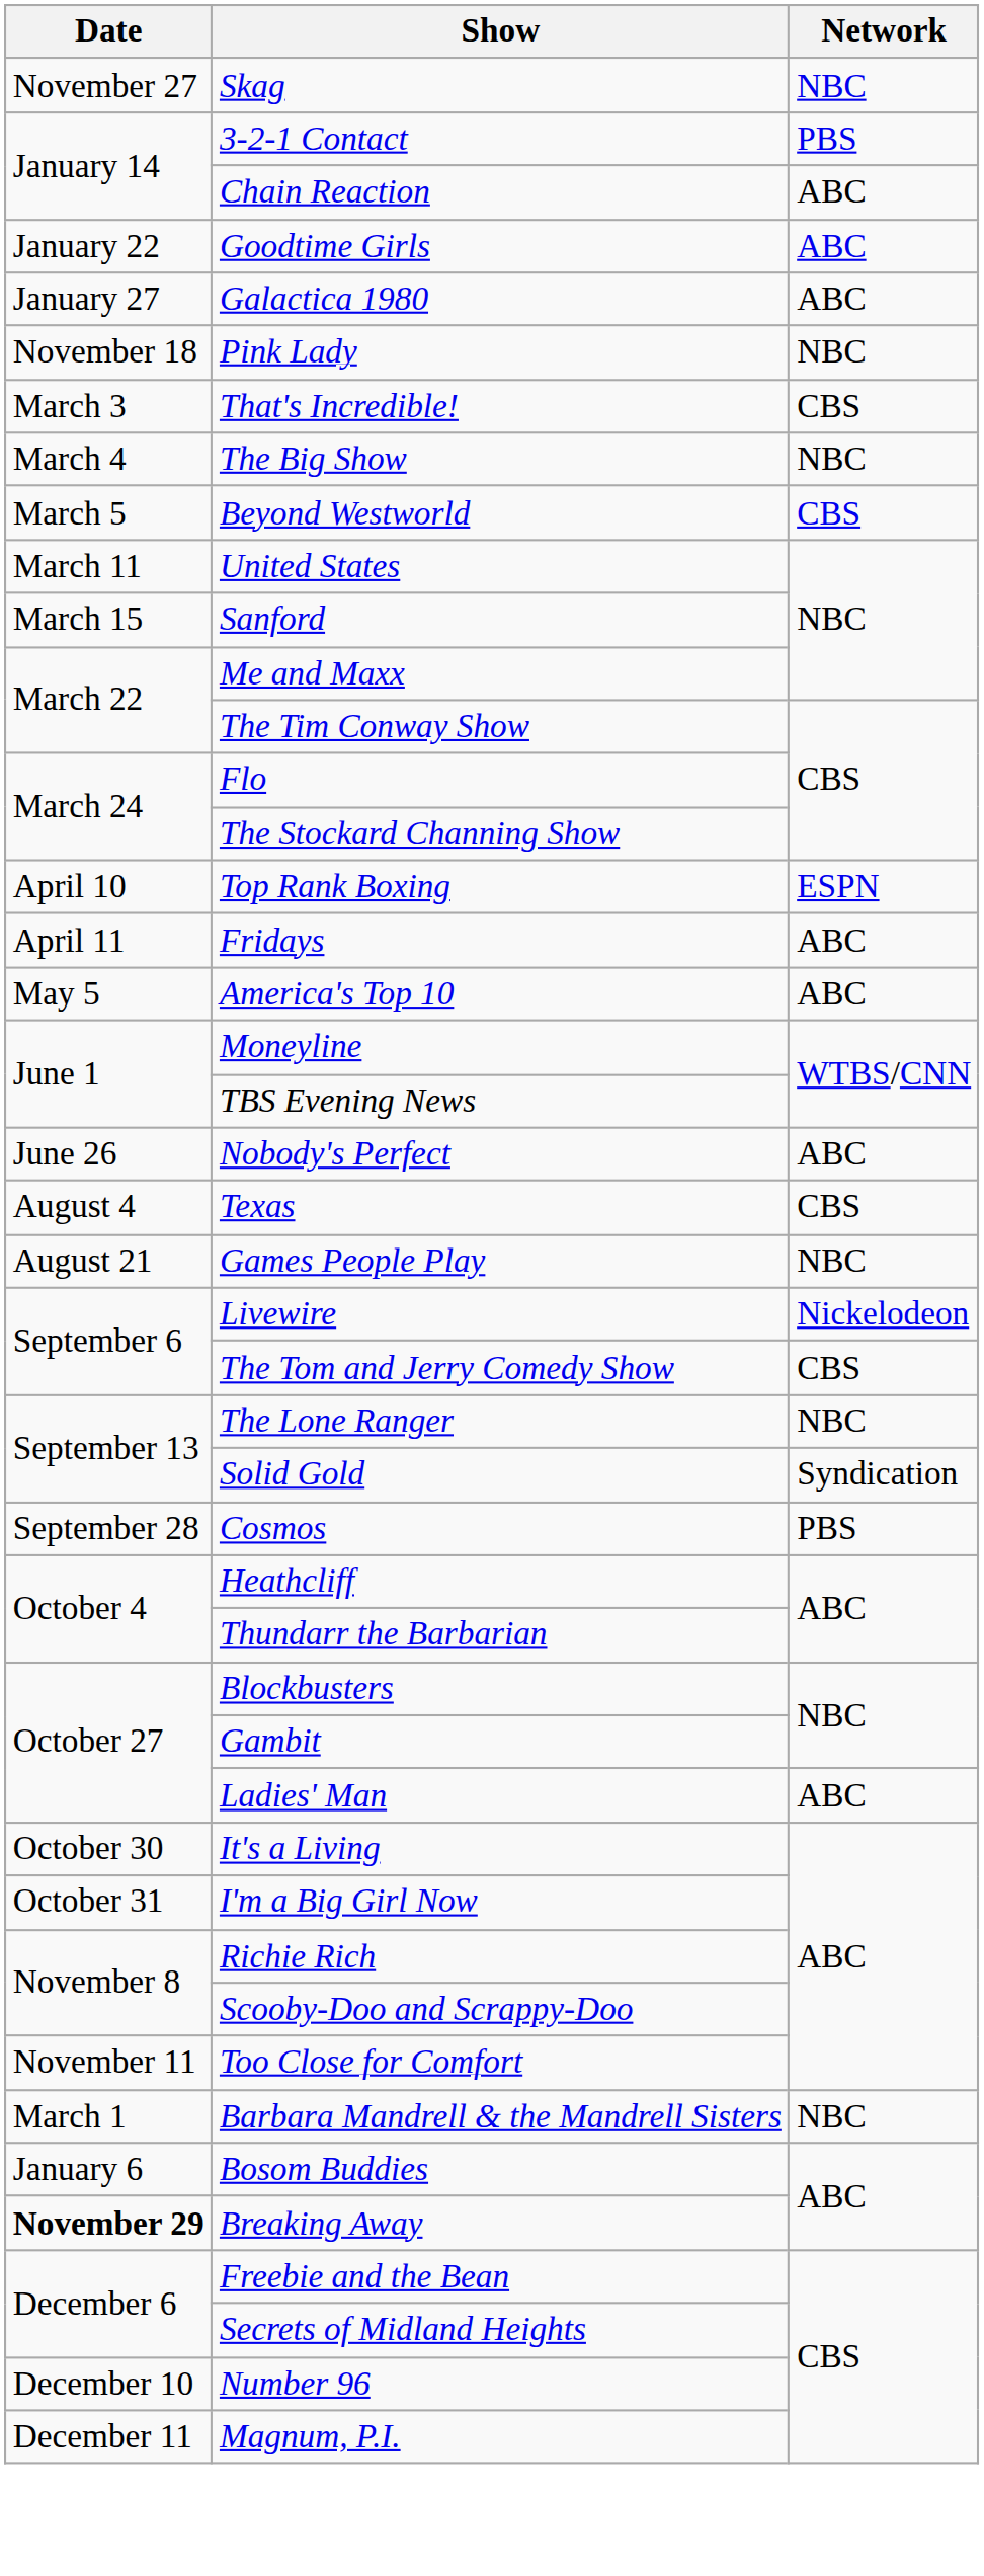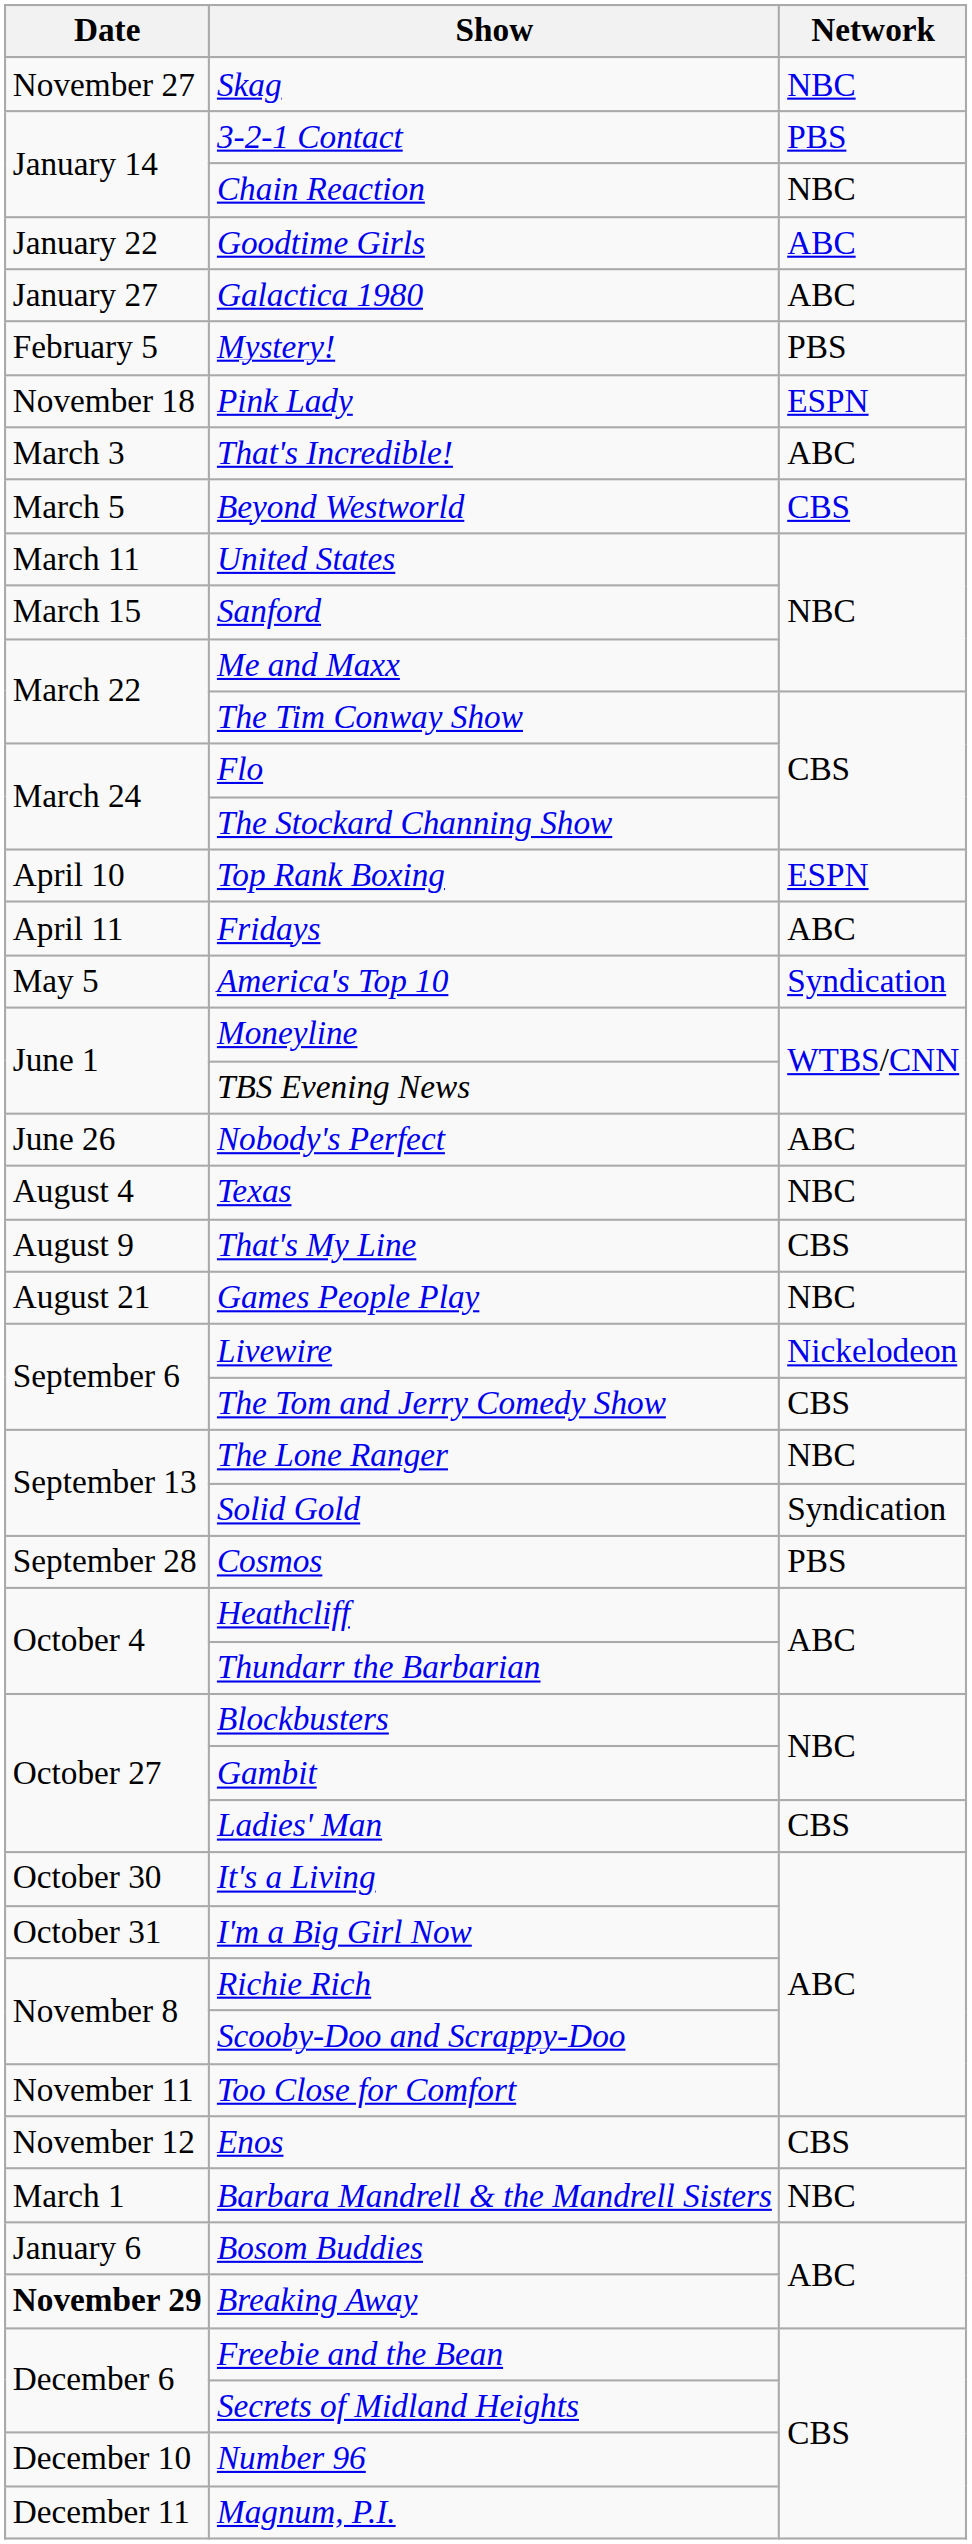 <table class="wikitable sortable">
 <tr>
 <th>Date</th>
 <th>Show</th>
 <th>Network</th>
 </tr>
 <tr>
 <td>November 27</td>
 <td><em><a href='#'>Skag</a></em></td>
 <td><a href='#'>NBC</a></td>
 </tr>
 <tr>
 <td rowspan="2">January 14</td>
 <td><em><a href='#'>3-2-1 Contact</a></em></td>
 <td><a href='#'>PBS</a></td>
 </tr>
 <tr>
 <td><em><a href='#'>Chain Reaction</a></em></td>
-<td>ABC</td>
+<td>NBC</td>
 </tr>
 <tr>
 <td>January 22</td>
 <td><em><a href='#'>Goodtime Girls</a></em></td>
 <td><a href='#'>ABC</a></td>
 </tr>
 <tr>
 <td>January 27</td>
 <td><em><a href='#'>Galactica 1980</a></em></td>
 <td>ABC</td>
 </tr>
 <tr>
+<td>February 5</td>
+<td><em><a href='#'>Mystery!</a></em></td>
+<td>PBS</td>
+</tr>
+<tr>
 <td>November 18</td>
 <td><em><a href='#'>Pink Lady</a></em></td>
-<td>NBC</td>
+<td><a href='#'>ESPN</a></td>
 </tr>
 <tr>
 <td>March 3</td>
 <td><em><a href='#'>That's Incredible!</a></em></td>
-<td>CBS</td>
-</tr>
-<tr>
-<td>March 4</td>
-<td><em><a href='#'>The Big Show</a></em></td>
-<td>NBC</td>
+<td>ABC</td>
 </tr>
 <tr>
 <td>March 5</td>
 <td><em><a href='#'>Beyond Westworld</a></em></td>
 <td><a href='#'>CBS</a></td>
 </tr>
 <tr>
 <td>March 11</td>
 <td><em><a href='#'>United States</a></em></td>
 <td rowspan="3">NBC</td>
 </tr>
 <tr>
 <td>March 15</td>
 <td><em><a href='#'>Sanford</a></em></td>
 </tr>
 <tr>
 <td rowspan="2">March 22</td>
 <td><em><a href='#'>Me and Maxx</a></em></td>
 </tr>
 <tr>
 <td><em><a href='#'>The Tim Conway Show</a></em></td>
 <td rowspan="3">CBS</td>
 </tr>
 <tr>
 <td rowspan="2">March 24</td>
 <td><em><a href='#'>Flo</a></em></td>
 </tr>
 <tr>
 <td><em><a href='#'>The Stockard Channing Show</a></em></td>
 </tr>
 <tr>
 <td>April 10</td>
 <td><em><a href='#'>Top Rank Boxing</a></em></td>
 <td><a href='#'>ESPN</a></td>
 </tr>
 <tr>
 <td>April 11</td>
 <td><em><a href='#'>Fridays</a></em></td>
 <td>ABC</td>
 </tr>
 <tr>
 <td>May 5</td>
 <td><em><a href='#'>America's Top 10</a></em></td>
-<td>ABC</td>
+<td><a href='#'>Syndication</a></td>
 </tr>
 <tr>
 <td rowspan="2">June 1</td>
 <td><em><a href='#'>Moneyline</a></em></td>
 <td rowspan="2"><a href='#'>WTBS</a>/<a href='#'>CNN</a></td>
 </tr>
 <tr>
 <td><em>TBS Evening News</em></td>
 </tr>
 <tr>
 <td>June 26</td>
 <td><em><a href='#'>Nobody's Perfect</a></em></td>
 <td>ABC</td>
 </tr>
 <tr>
 <td>August 4</td>
 <td><em><a href='#'>Texas</a></em></td>
+<td>NBC</td>
+</tr>
+<tr>
+<td>August 9</td>
+<td><em><a href='#'>That's My Line</a></em></td>
 <td>CBS</td>
 </tr>
 <tr>
 <td>August 21</td>
 <td><em><a href='#'>Games People Play</a></em></td>
 <td>NBC</td>
 </tr>
 <tr>
 <td rowspan="2">September 6</td>
 <td><em><a href='#'>Livewire</a></em></td>
 <td><a href='#'>Nickelodeon</a></td>
 </tr>
 <tr>
 <td><em><a href='#'>The Tom and Jerry Comedy Show</a></em></td>
 <td>CBS</td>
 </tr>
 <tr>
 <td rowspan="2">September 13</td>
 <td><em><a href='#'>The Lone Ranger</a></em></td>
 <td>NBC</td>
 </tr>
 <tr>
 <td><em><a href='#'>Solid Gold</a></em></td>
 <td>Syndication</td>
 </tr>
 <tr>
 <td>September 28</td>
 <td><em><a href='#'>Cosmos</a></em></td>
 <td>PBS</td>
 </tr>
 <tr>
 <td rowspan="2">October 4</td>
 <td><em><a href='#'>Heathcliff</a></em></td>
 <td rowspan="2">ABC</td>
 </tr>
 <tr>
 <td><em><a href='#'>Thundarr the Barbarian</a></em></td>
 </tr>
 <tr>
 <td rowspan="3">October 27</td>
 <td><em><a href='#'>Blockbusters</a></em></td>
 <td rowspan="2">NBC</td>
 </tr>
 <tr>
 <td><em><a href='#'>Gambit</a></em></td>
 </tr>
 <tr>
 <td><em><a href='#'>Ladies' Man</a></em></td>
-<td>ABC</td>
+<td>CBS</td>
 </tr>
 <tr>
 <td>October 30</td>
 <td><em><a href='#'>It's a Living</a></em></td>
 <td rowspan="5">ABC</td>
 </tr>
 <tr>
 <td>October 31</td>
 <td><em><a href='#'>I'm a Big Girl Now</a></em></td>
 </tr>
 <tr>
 <td rowspan="2">November 8</td>
 <td><em><a href='#'>Richie Rich</a></em></td>
 </tr>
 <tr>
 <td><em><a href='#'>Scooby-Doo and Scrappy-Doo</a></em></td>
 </tr>
 <tr>
 <td>November 11</td>
 <td><em><a href='#'>Too Close for Comfort</a></em></td>
+</tr>
+<tr>
+<td>November 12</td>
+<td><em><a href='#'>Enos</a></em></td>
+<td>CBS</td>
 </tr>
 <tr>
 <td>March 1</td>
 <td><em><a href='#'>Barbara Mandrell & the Mandrell Sisters</a></em></td>
 <td>NBC</td>
 </tr>
 <tr>
 <td>January 6</td>
 <td><em><a href='#'>Bosom Buddies</a></em></td>
 <td rowspan="2">ABC</td>
 </tr>
 <tr>
 <td><strong>November 29</strong></td>
 <td><em><a href='#'>Breaking Away</a></em></td>
 </tr>
 <tr>
 <td rowspan="2">December 6</td>
 <td><em><a href='#'>Freebie and the Bean</a></em></td>
 <td rowspan="4">CBS</td>
 </tr>
 <tr>
 <td><em><a href='#'>Secrets of Midland Heights</a></em></td>
 </tr>
 <tr>
 <td>December 10</td>
 <td><em><a href='#'>Number 96</a></em></td>
 </tr>
 <tr>
 <td>December 11</td>
 <td><em><a href='#'>Magnum, P.I.</a></em></td>
 </tr>
 </table>
